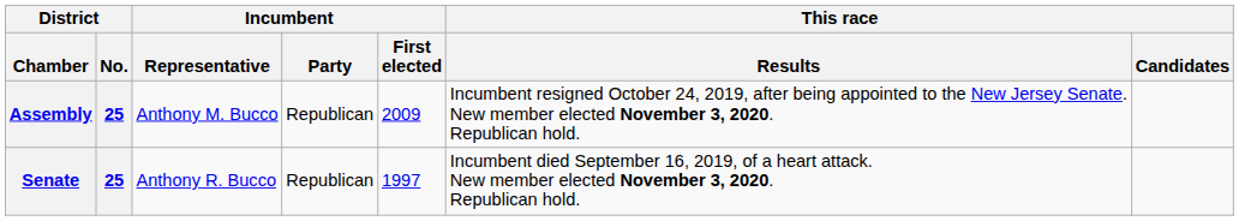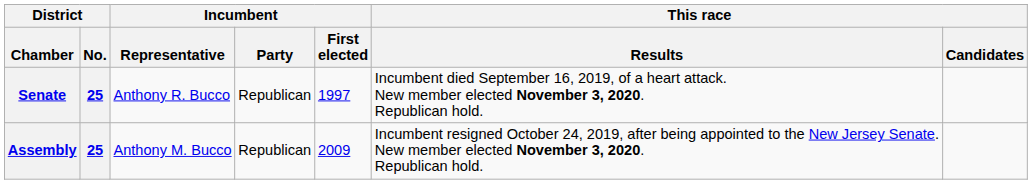 <table class="wikitable sortable">
 <tr valign=bottom>
 <th colspan="2">District</th>
 <th colspan="3">Incumbent</th>
 <th colspan="2">This race</th>
 </tr>
 <tr valign=bottom>
 <th>Chamber</th>
 <th>No.</th>
 <th>Representative</th>
 <th>Party</th>
 <th>First<br>elected</th>
 <th>Results</th>
 <th>Candidates</th>
 </tr>
 <tr>
+<th><a href='#'>Senate</a></th>
+<th><a href='#'>25</a></th>
+<td><a href='#'>Anthony R. Bucco</a></td>
+<td>Republican</td>
+<td><a href='#'>1997</a></td>
+<td>Incumbent died September 16, 2019, of a heart attack.<br>New member elected <strong>November 3, 2020</strong>.<br>Republican hold.</td>
+<td nowrap></td>
+</tr>
+<tr>
 <th><a href='#'>Assembly</a></th>
 <th><a href='#'>25</a></th>
 <td><a href='#'>Anthony M. Bucco</a></td>
 <td>Republican</td>
 <td><a href='#'>2009</a></td>
 <td>Incumbent resigned October 24, 2019, after being appointed to the <a href='#'>New Jersey Senate</a>.<br>New member elected <strong>November 3, 2020</strong>.<br>Republican hold.</td>
 <td nowrap></td>
 </tr>
-<tr>
-<th><a href='#'>Senate</a></th>
-<th><a href='#'>25</a></th>
-<td><a href='#'>Anthony R. Bucco</a></td>
-<td>Republican</td>
-<td><a href='#'>1997</a></td>
-<td>Incumbent died September 16, 2019, of a heart attack.<br>New member elected <strong>November 3, 2020</strong>.<br>Republican hold.</td>
-<td nowrap></td>
-</tr>
 </table>
